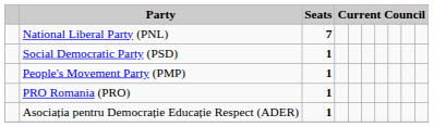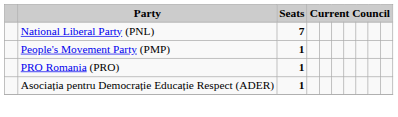 <table class="wikitable">
 <tr>
 <th style="background:#ccc">   </th>
 <th style="background:#ccc">Party</th>
 <th style="background:#ccc">Seats</th>
 <th style="background:#ccc" colspan="7">Current Council</th>
 </tr>
 <tr>
 <td>  </td>
 <td><a href='#'>National Liberal Party</a> (PNL)</td>
 <td style="text-align: right"><strong>7</strong></td>
 <td>  </td>
 <td>  </td>
 <td>  </td>
 <td>  </td>
 <td>  </td>
 <td>  </td>
 <td>  </td>
-</tr>
-<tr>
-<td>  </td>
-<td><a href='#'>Social Democratic Party</a> (PSD)</td>
-<td style="text-align: right"><strong>1</strong></td>
-<td>  </td>
-<td> </td>
-<td> </td>
-<td> </td>
-<td> </td>
-<td> </td>
-<td> </td>
 </tr>
 <tr>
 <td>  </td>
 <td><a href='#'>People's Movement Party</a> (PMP)</td>
 <td style="text-align: right"><strong>1</strong></td>
 <td>  </td>
 <td> </td>
 <td> </td>
 <td> </td>
 <td> </td>
 <td> </td>
 <td> </td>
 </tr>
 <tr>
 <td>  </td>
 <td><a href='#'>PRO Romania</a> (PRO)</td>
 <td style="text-align: right"><strong>1</strong></td>
 <td>  </td>
 <td> </td>
 <td> </td>
 <td> </td>
 <td> </td>
 <td> </td>
 <td> </td>
 </tr>
 <tr>
 <td>  </td>
 <td>Asociația pentru Democrație Educație Respect (ADER)</td>
 <td style="text-align: right"><strong>1</strong></td>
 <td>  </td>
 <td> </td>
 <td> </td>
 <td> </td>
 <td> </td>
 <td> </td>
 <td> </td>
 </tr>
 <tr>
 </tr>
 </table>
